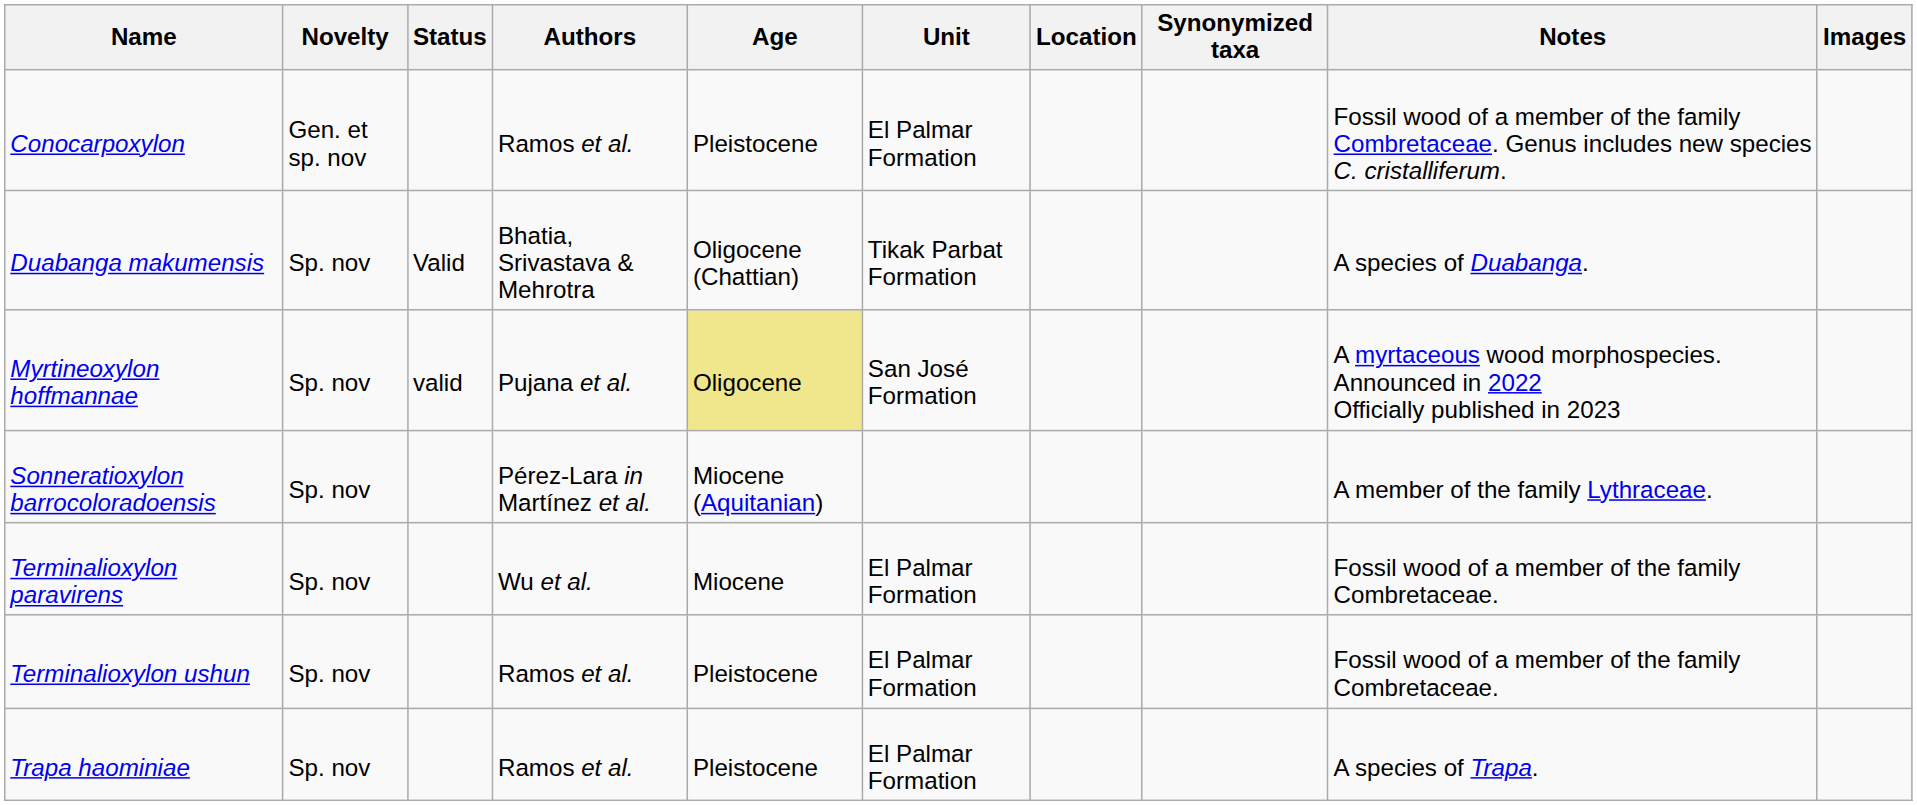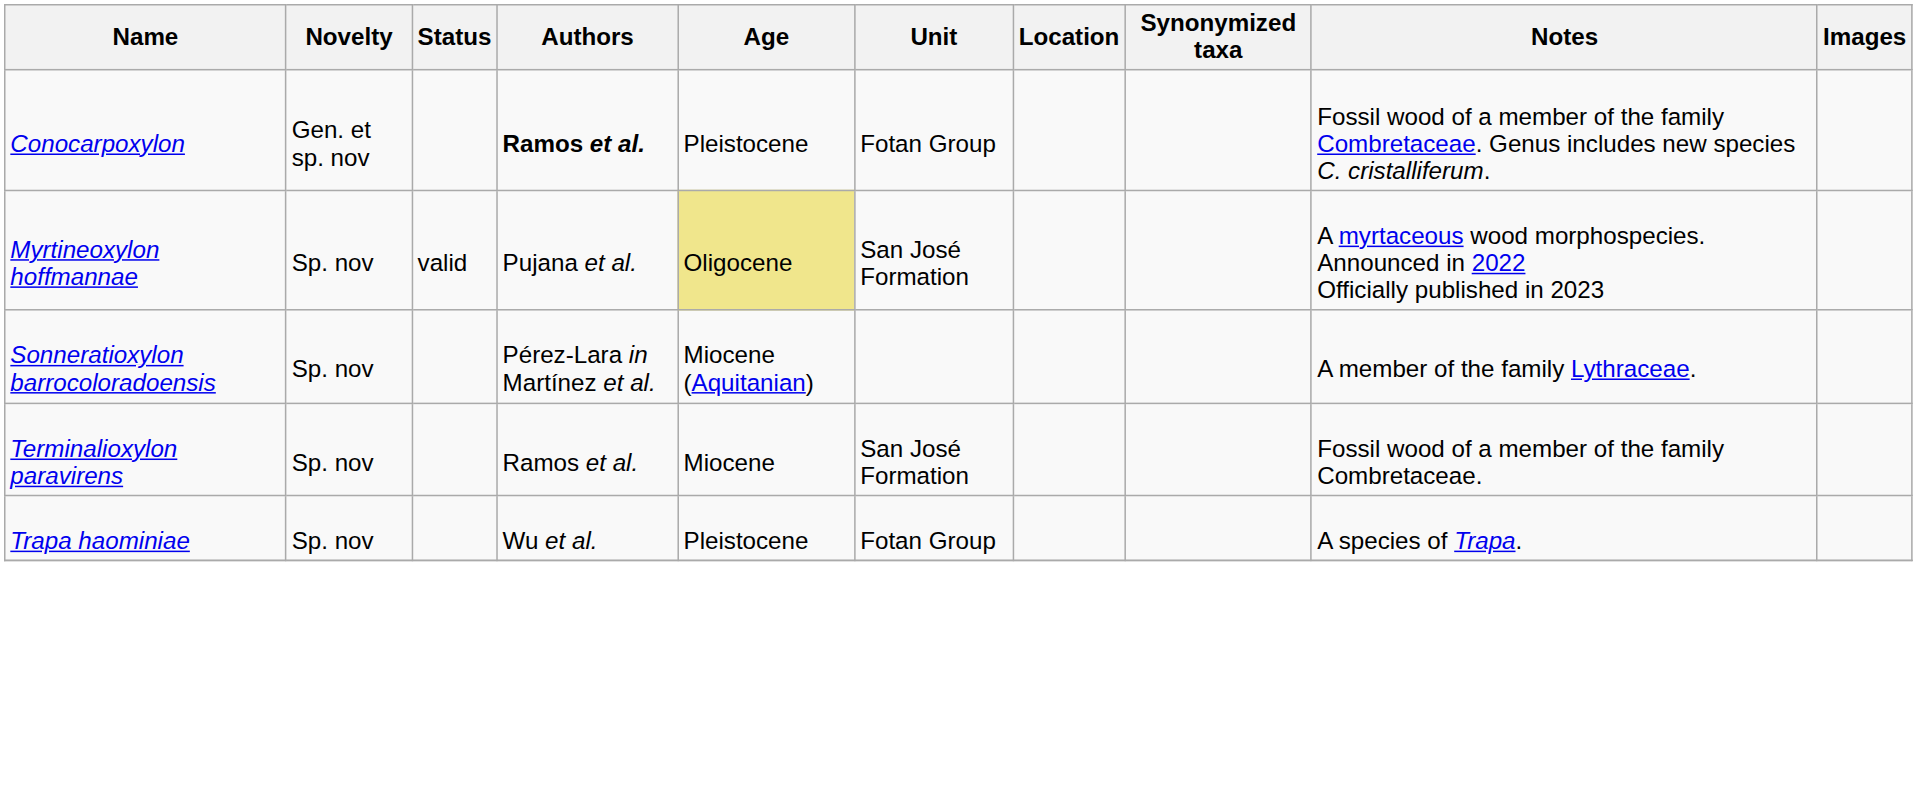 <table class="wikitable sortable" align="center" width="100%">
 <tr>
 <th>Name</th>
 <th>Novelty</th>
 <th>Status</th>
 <th>Authors</th>
 <th>Age</th>
 <th>Unit</th>
 <th>Location</th>
 <th>Synonymized taxa</th>
 <th>Notes</th>
 <th>Images</th>
 </tr>
 <tr>
 <td><br><em><a href='#'>Conocarpoxylon</a></em></td>
 <td><br>Gen. et sp. nov</td>
 <td></td>
-<td><br>Ramos <em>et al.</em></td>
+<td><strong><br>Ramos <em>et al.</em></strong></td>
 <td><br>Pleistocene</td>
-<td><br>El Palmar Formation</td>
+<td><br>Fotan Group</td>
 <td><br></td>
 <td></td>
 <td><br>Fossil wood of a member of the family <a href='#'>Combretaceae</a>. Genus includes new species <em>C. cristalliferum</em>.</td>
-<td></td>
-</tr>
-<tr>
-<td><br><em><a href='#'>Duabanga makumensis</a></em></td>
-<td><br>Sp. nov</td>
-<td><br>Valid</td>
-<td><br>Bhatia, Srivastava & Mehrotra</td>
-<td><br>Oligocene (Chattian)</td>
-<td><br>Tikak Parbat Formation</td>
-<td><br></td>
-<td></td>
-<td><br>A species of <em><a href='#'>Duabanga</a></em>.</td>
 <td></td>
 </tr>
 <tr>
 <td><br><em><a href='#'>Myrtineoxylon hoffmannae</a></em></td>
 <td><br>Sp. nov</td>
 <td><br>valid</td>
 <td><br>Pujana <em>et al.</em></td>
 <td style="background: khaki;"><br>Oligocene</td>
 <td><br>San José Formation</td>
 <td><br></td>
 <td></td>
 <td><br>A <a href='#'>myrtaceous</a> wood morphospecies.<br> Announced in <a href='#'>2022</a><br>Officially published in 2023</td>
 <td></td>
 </tr>
 <tr>
 <td><br><em><a href='#'>Sonneratioxylon barrocoloradoensis</a></em></td>
 <td><br>Sp. nov</td>
 <td></td>
 <td><br>Pérez-Lara <em>in</em> Martínez <em>et al.</em></td>
 <td><br>Miocene (<a href='#'>Aquitanian</a>)</td>
 <td></td>
 <td><br></td>
 <td></td>
 <td><br>A member of the family <a href='#'>Lythraceae</a>.</td>
 <td></td>
 </tr>
 <tr>
 <td><br><em><a href='#'>Terminalioxylon paravirens</a></em></td>
 <td><br>Sp. nov</td>
 <td></td>
-<td><br>Wu <em>et al.</em></td>
+<td><br>Ramos <em>et al.</em></td>
 <td><br>Miocene</td>
-<td><br>El Palmar Formation</td>
-<td><br></td>
-<td></td>
-<td><br>Fossil wood of a member of the family Combretaceae.</td>
-<td></td>
-</tr>
-<tr>
-<td><br><em><a href='#'>Terminalioxylon ushun</a></em></td>
-<td><br>Sp. nov</td>
-<td></td>
-<td><br>Ramos <em>et al.</em></td>
-<td><br>Pleistocene</td>
-<td><br>El Palmar Formation</td>
+<td><br>San José Formation</td>
 <td><br></td>
 <td></td>
 <td><br>Fossil wood of a member of the family Combretaceae.</td>
 <td></td>
 </tr>
 <tr>
 <td><br><em><a href='#'>Trapa haominiae</a></em></td>
 <td><br>Sp. nov</td>
 <td></td>
-<td><br>Ramos <em>et al.</em></td>
+<td><br>Wu <em>et al.</em></td>
 <td><br>Pleistocene</td>
-<td><br>El Palmar Formation</td>
+<td><br>Fotan Group</td>
 <td><br></td>
 <td></td>
 <td><br>A species of <em><a href='#'>Trapa</a></em>.</td>
 <td></td>
 </tr>
 <tr>
 </tr>
 </table>
